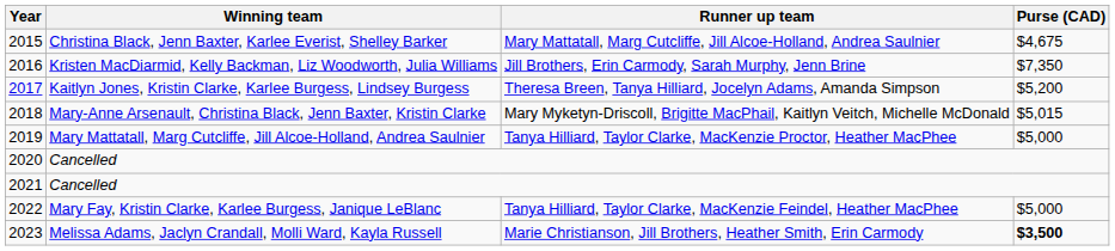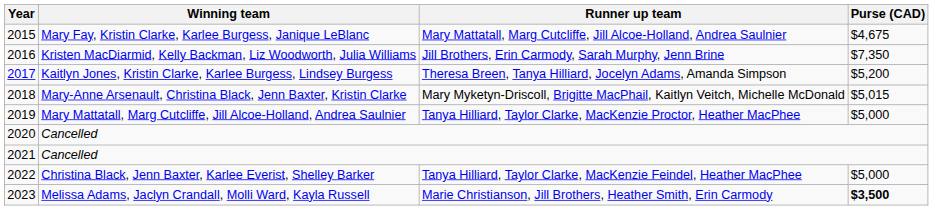 <table class="wikitable">
 <tr>
 <th scope="col">Year</th>
 <th scope="col">Winning team</th>
 <th scope="col">Runner up team</th>
 <th scope="col">Purse (CAD)</th>
 </tr>
 <tr>
 <td>2015</td>
-<td> <a href='#'>Christina Black</a>, <a href='#'>Jenn Baxter</a>, <a href='#'>Karlee Everist</a>, <a href='#'>Shelley Barker</a></td>
+<td> <a href='#'>Mary Fay</a>, <a href='#'>Kristin Clarke</a>, <a href='#'>Karlee Burgess</a>, <a href='#'>Janique LeBlanc</a></td>
 <td> <a href='#'>Mary Mattatall</a>, <a href='#'>Marg Cutcliffe</a>, <a href='#'>Jill Alcoe-Holland</a>, <a href='#'>Andrea Saulnier</a></td>
 <td>$4,675</td>
 </tr>
 <tr>
 <td>2016</td>
 <td> <a href='#'>Kristen MacDiarmid</a>, <a href='#'>Kelly Backman</a>, <a href='#'>Liz Woodworth</a>, <a href='#'>Julia Williams</a></td>
 <td> <a href='#'>Jill Brothers</a>, <a href='#'>Erin Carmody</a>, <a href='#'>Sarah Murphy</a>, <a href='#'>Jenn Brine</a></td>
 <td>$7,350</td>
 </tr>
 <tr>
 <td><a href='#'>2017</a></td>
 <td> <a href='#'>Kaitlyn Jones</a>, <a href='#'>Kristin Clarke</a>, <a href='#'>Karlee Burgess</a>, <a href='#'>Lindsey Burgess</a></td>
 <td> <a href='#'>Theresa Breen</a>, <a href='#'>Tanya Hilliard</a>, <a href='#'>Jocelyn Adams</a>, Amanda Simpson</td>
 <td>$5,200</td>
 </tr>
 <tr>
 <td>2018</td>
 <td> <a href='#'>Mary-Anne Arsenault</a>, <a href='#'>Christina Black</a>, <a href='#'>Jenn Baxter</a>, <a href='#'>Kristin Clarke</a></td>
 <td> Mary Myketyn-Driscoll, <a href='#'>Brigitte MacPhail</a>, Kaitlyn Veitch, Michelle McDonald</td>
 <td>$5,015</td>
 </tr>
 <tr>
 <td>2019</td>
 <td> <a href='#'>Mary Mattatall</a>, <a href='#'>Marg Cutcliffe</a>, <a href='#'>Jill Alcoe-Holland</a>, <a href='#'>Andrea Saulnier</a></td>
 <td> <a href='#'>Tanya Hilliard</a>, <a href='#'>Taylor Clarke</a>, <a href='#'>MacKenzie Proctor</a>, <a href='#'>Heather MacPhee</a></td>
 <td>$5,000</td>
 </tr>
 <tr>
 <td>2020</td>
 <td colspan="3"><em>Cancelled</em></td>
 </tr>
 <tr>
 <td>2021</td>
 <td colspan="3"><em>Cancelled</em></td>
 </tr>
 <tr>
 <td>2022</td>
-<td> <a href='#'>Mary Fay</a>, <a href='#'>Kristin Clarke</a>, <a href='#'>Karlee Burgess</a>, <a href='#'>Janique LeBlanc</a></td>
+<td> <a href='#'>Christina Black</a>, <a href='#'>Jenn Baxter</a>, <a href='#'>Karlee Everist</a>, <a href='#'>Shelley Barker</a></td>
 <td> <a href='#'>Tanya Hilliard</a>, <a href='#'>Taylor Clarke</a>, <a href='#'>MacKenzie Feindel</a>, <a href='#'>Heather MacPhee</a></td>
 <td>$5,000</td>
 </tr>
 <tr>
 <td>2023</td>
 <td> <a href='#'>Melissa Adams</a>, <a href='#'>Jaclyn Crandall</a>, <a href='#'>Molli Ward</a>, <a href='#'>Kayla Russell</a></td>
 <td> <a href='#'>Marie Christianson</a>, <a href='#'>Jill Brothers</a>, <a href='#'>Heather Smith</a>, <a href='#'>Erin Carmody</a></td>
 <td><strong>$3,500</strong></td>
 </tr>
 </table>
